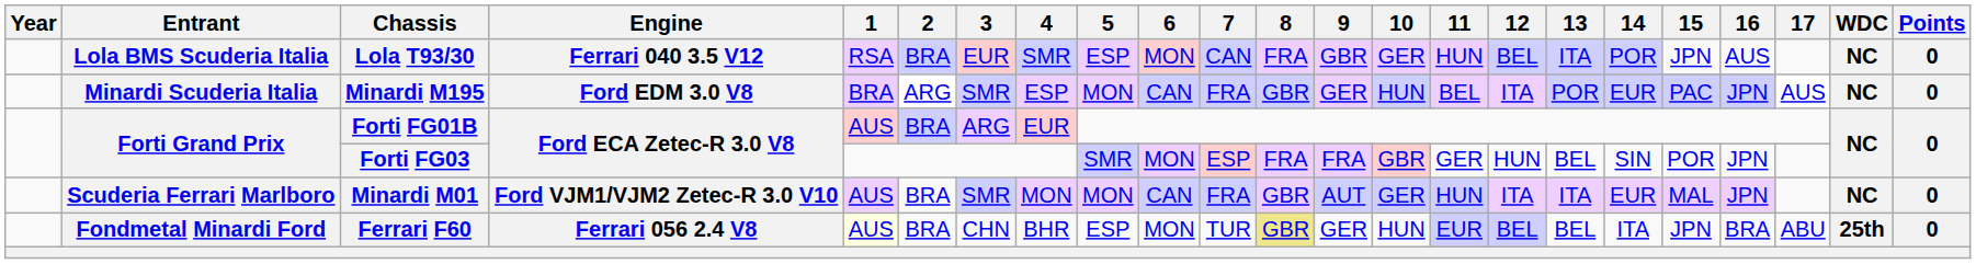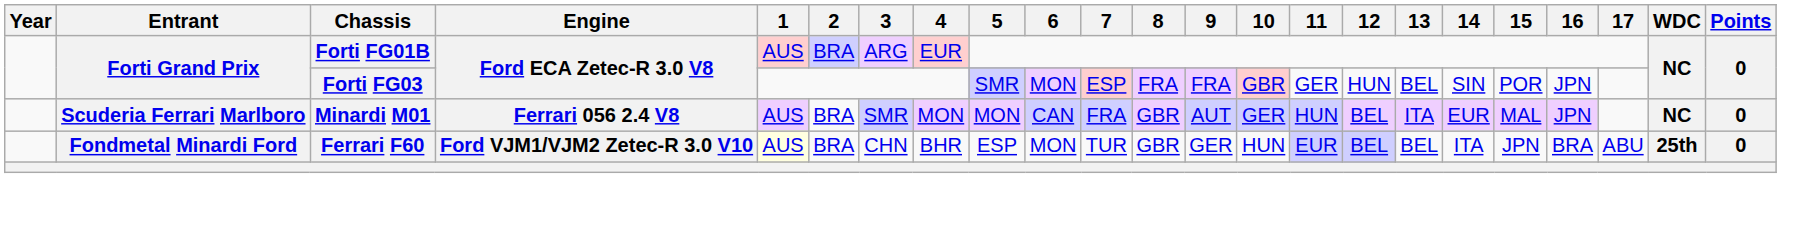 <table class="wikitable" style="text-align:center; font-size:85%">
 <tr>
 <th>Year</th>
 <th>Entrant</th>
 <th>Chassis</th>
 <th>Engine</th>
 <th>1</th>
 <th>2</th>
 <th>3</th>
 <th>4</th>
 <th>5</th>
 <th>6</th>
 <th>7</th>
 <th>8</th>
 <th>9</th>
 <th>10</th>
 <th>11</th>
 <th>12</th>
 <th>13</th>
 <th>14</th>
 <th>15</th>
 <th>16</th>
 <th>17</th>
 <th>WDC</th>
 <th><a href='#'>Points</a></th>
-</tr>
-<tr>
-<td></td>
-<th nowrap><a href='#'>Lola BMS Scuderia Italia</a></th>
-<th nowrap><a href='#'>Lola</a> <a href='#'>T93/30</a></th>
-<th nowrap><a href='#'>Ferrari</a> 040 3.5 <a href='#'>V12</a></th>
-<td style="background:#EFCFFF;"><a href='#'>RSA</a><br></td>
-<td style="background:#CFCFFF;"><a href='#'>BRA</a><br></td>
-<td style="background:#FFCFCF;"><a href='#'>EUR</a><br></td>
-<td style="background:#CFCFFF;"><a href='#'>SMR</a><br></td>
-<td style="background:#EFCFFF;"><a href='#'>ESP</a><br></td>
-<td style="background:#FFCFCF;"><a href='#'>MON</a><br></td>
-<td style="background:#CFCFFF;"><a href='#'>CAN</a><br></td>
-<td style="background:#EFCFFF;"><a href='#'>FRA</a><br></td>
-<td style="background:#EFCFFF;"><a href='#'>GBR</a><br></td>
-<td style="background:#EFCFFF;"><a href='#'>GER</a><br></td>
-<td style="background:#EFCFFF;"><a href='#'>HUN</a><br></td>
-<td style="background:#CFCFFF;"><a href='#'>BEL</a><br></td>
-<td style="background:#CFCFFF;"><a href='#'>ITA</a><br></td>
-<td style="background:#CFCFFF;"><a href='#'>POR</a><br></td>
-<td><a href='#'>JPN</a></td>
-<td><a href='#'>AUS</a></td>
-<td></td>
-<th>NC</th>
-<th>0</th>
-</tr>
-<tr>
-<td></td>
-<th nowrap><a href='#'>Minardi Scuderia Italia</a></th>
-<th nowrap><a href='#'>Minardi</a> <a href='#'>M195</a></th>
-<th nowrap><a href='#'>Ford</a> EDM 3.0 <a href='#'>V8</a></th>
-<td style="background:#EFCFFF;"><a href='#'>BRA</a><br></td>
-<td style="background:#FFFFFF;"><a href='#'>ARG</a><br></td>
-<td style="background:#CFCFFF;"><a href='#'>SMR</a><br></td>
-<td style="background:#EFCFFF;"><a href='#'>ESP</a><br></td>
-<td style="background:#EFCFFF;"><a href='#'>MON</a><br></td>
-<td style="background:#CFCFFF;"><a href='#'>CAN</a><br></td>
-<td style="background:#CFCFFF;"><a href='#'>FRA</a><br></td>
-<td style="background:#CFCFFF;"><a href='#'>GBR</a><br></td>
-<td style="background:#EFCFFF;"><a href='#'>GER</a><br></td>
-<td style="background:#CFCFFF;"><a href='#'>HUN</a><br></td>
-<td style="background:#EFCFFF;"><a href='#'>BEL</a><br></td>
-<td style="background:#EFCFFF;"><a href='#'>ITA</a><br></td>
-<td style="background:#CFCFFF;"><a href='#'>POR</a><br></td>
-<td style="background:#CFCFFF;"><a href='#'>EUR</a><br></td>
-<td style="background:#CFCFFF;"><a href='#'>PAC</a><br></td>
-<td style="background:#CFCFFF;"><a href='#'>JPN</a><br></td>
-<td style="background:#ffffff;"><a href='#'>AUS</a><br></td>
-<th>NC</th>
-<th>0</th>
 </tr>
 <tr>
 <td rowspan=2></td>
 <th rowspan=2 nowrap><a href='#'>Forti Grand Prix</a></th>
 <th nowrap><a href='#'>Forti</a> <a href='#'>FG01B</a></th>
 <th rowspan=2 nowrap><a href='#'>Ford</a> ECA Zetec-R 3.0 <a href='#'>V8</a></th>
 <td style="background:#FFCFCF;"><a href='#'>AUS</a><br></td>
 <td style="background:#CFCFFF;"><a href='#'>BRA</a><br></td>
 <td style="background:#EFCFFF;"><a href='#'>ARG</a><br></td>
 <td style="background:#FFCFCF;"><a href='#'>EUR</a><br></td>
 <td colspan=13></td>
 <th rowspan=2>NC</th>
 <th rowspan=2>0</th>
 </tr>
 <tr>
 <th nowrap><a href='#'>Forti</a> <a href='#'>FG03</a></th>
 <td colspan=4></td>
 <td style="background:#CFCFFF;"><a href='#'>SMR</a><br></td>
 <td style="background:#EFCFFF;"><a href='#'>MON</a><br></td>
 <td style="background:#FFCFCF;"><a href='#'>ESP</a><br></td>
 <td style="background:#EFCFFF;"><a href='#'>FRA</a><br></td>
 <td style="background:#EFCFFF;"><a href='#'>FRA</a><br></td>
 <td style="background:#FFCFCF;"><a href='#'>GBR</a><br></td>
 <td><a href='#'>GER</a></td>
 <td><a href='#'>HUN</a></td>
 <td><a href='#'>BEL</a></td>
 <td><a href='#'>SIN</a></td>
 <td><a href='#'>POR</a></td>
 <td><a href='#'>JPN</a></td>
 <td></td>
 </tr>
 <tr>
 <td></td>
 <th nowrap><a href='#'>Scuderia Ferrari</a> <a href='#'>Marlboro</a></th>
 <th nowrap><a href='#'>Minardi</a> <a href='#'>M01</a></th>
-<th nowrap><a href='#'>Ford</a> VJM1/VJM2 Zetec-R 3.0 <a href='#'>V10</a></th>
+<th nowrap><a href='#'>Ferrari</a> 056 2.4 <a href='#'>V8</a></th>
 <td style="background:#EFCFFF;"><a href='#'>AUS</a><br></td>
 <td><a href='#'>BRA</a></td>
 <td style="background:#CFCFFF;"><a href='#'>SMR</a><br></td>
 <td style="background:#EFCFFF;"><a href='#'>MON</a><br></td>
 <td style="background:#EFCFFF;"><a href='#'>MON</a><br></td>
 <td style="background:#CFCFFF;"><a href='#'>CAN</a><br></td>
 <td style="background:#CFCFFF;"><a href='#'>FRA</a><br></td>
 <td style="background:#EFCFFF;"><a href='#'>GBR</a><br></td>
 <td style="background:#CFCFFF;"><a href='#'>AUT</a><br></td>
 <td style="background:#CFCFFF;"><a href='#'>GER</a><br></td>
 <td style="background:#CFCFFF;"><a href='#'>HUN</a><br></td>
-<td style="background:#EFCFFF;"><a href='#'>ITA</a><br></td>
+<td style="background:#EFCFFF;"><a href='#'>BEL</a><br></td>
 <td style="background:#EFCFFF;"><a href='#'>ITA</a><br></td>
 <td style="background:#EFCFFF;"><a href='#'>EUR</a><br></td>
 <td style="background:#EFCFFF;"><a href='#'>MAL</a><br></td>
 <td style="background:#EFCFFF;"><a href='#'>JPN</a><br></td>
 <td></td>
 <th>NC</th>
 <th>0</th>
 </tr>
 <tr>
 <td></td>
 <th nowrap><a href='#'>Fondmetal</a> <a href='#'>Minardi Ford</a></th>
 <th nowrap><a href='#'>Ferrari</a> <a href='#'>F60</a></th>
-<th nowrap><a href='#'>Ferrari</a> 056 2.4 <a href='#'>V8</a></th>
+<th nowrap><a href='#'>Ford</a> VJM1/VJM2 Zetec-R 3.0 <a href='#'>V10</a></th>
 <td style="background: lightyellow;"><a href='#'>AUS</a></td>
 <td><a href='#'>BRA</a></td>
 <td><a href='#'>CHN</a></td>
 <td><a href='#'>BHR</a></td>
 <td><a href='#'>ESP</a></td>
 <td><a href='#'>MON</a></td>
 <td><a href='#'>TUR</a></td>
-<td style="background: khaki;"><a href='#'>GBR</a></td>
+<td><a href='#'>GBR</a></td>
 <td><a href='#'>GER</a></td>
 <td><a href='#'>HUN</a></td>
 <td style="background:#CFCFFF;"><a href='#'>EUR</a><br></td>
 <td style="background:#CFCFFF;"><a href='#'>BEL</a><br></td>
 <td><a href='#'>BEL</a></td>
 <td><a href='#'>ITA</a></td>
 <td><a href='#'>JPN</a></td>
 <td><a href='#'>BRA</a></td>
 <td><a href='#'>ABU</a></td>
 <th>25th</th>
 <th>0</th>
 </tr>
 <tr>
 <th colspan="23"></th>
 </tr>
 </table>
